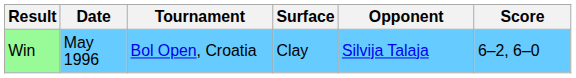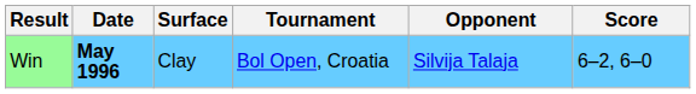 <table class="sortable wikitable">
 <tr>
 <th style="width:40px">Result</th>
 <th style="width:60px">Date</th>
+<th style="width:50px">Surface</th>
 <th style="width:140px">Tournament</th>
-<th style="width:50px">Surface</th>
 <th style="width:130px">Opponent</th>
 <th style="width:90px" class="unsortable">Score</th>
 </tr>
 <tr style="background:#6cf;">
 <td style="background:#98fb98;">Win</td>
-<td>May 1996</td>
+<td><strong>May 1996</strong></td>
+<td>Clay</td>
 <td><a href='#'>Bol Open</a>, Croatia</td>
-<td>Clay</td>
 <td> <a href='#'>Silvija Talaja</a></td>
 <td>6–2, 6–0</td>
 </tr>
 </table>
